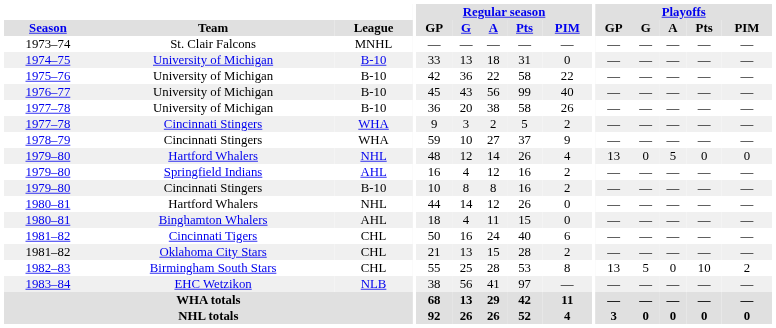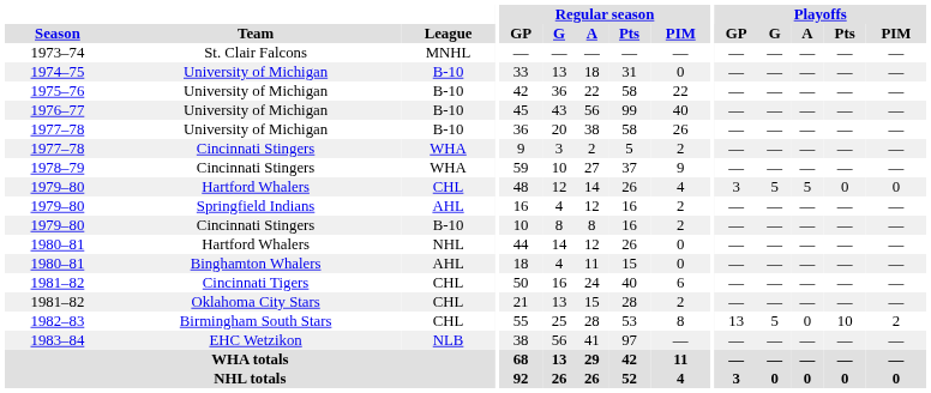 <table border="0" cellpadding="1" cellspacing="0" style="text-align:center; width:60em">
 <tr bgcolor="#e0e0e0">
 <th colspan="3" bgcolor="#ffffff"></th>
 <th rowspan="100" bgcolor="#ffffff"></th>
 <th colspan="5"><a href='#'>Regular season</a></th>
 <th rowspan="100" bgcolor="#ffffff"></th>
 <th colspan="5"><a href='#'>Playoffs</a></th>
 </tr>
 <tr bgcolor="#e0e0e0">
 <th><a href='#'>Season</a></th>
 <th>Team</th>
 <th>League</th>
 <th>GP</th>
 <th><a href='#'>G</a></th>
 <th><a href='#'>A</a></th>
 <th><a href='#'>Pts</a></th>
 <th><a href='#'>PIM</a></th>
 <th>GP</th>
 <th>G</th>
 <th>A</th>
 <th>Pts</th>
 <th>PIM</th>
 </tr>
 <tr>
 <td>1973–74</td>
 <td>St. Clair Falcons</td>
 <td>MNHL</td>
 <td>—</td>
 <td>—</td>
 <td>—</td>
 <td>—</td>
 <td>—</td>
 <td>—</td>
 <td>—</td>
 <td>—</td>
 <td>—</td>
 <td>—</td>
 </tr>
 <tr bgcolor="#f0f0f0">
 <td><a href='#'>1974–75</a></td>
 <td><a href='#'>University of Michigan</a></td>
 <td><a href='#'>B-10</a></td>
 <td>33</td>
 <td>13</td>
 <td>18</td>
 <td>31</td>
 <td>0</td>
 <td>—</td>
 <td>—</td>
 <td>—</td>
 <td>—</td>
 <td>—</td>
 </tr>
 <tr>
 <td><a href='#'>1975–76</a></td>
 <td>University of Michigan</td>
 <td>B-10</td>
 <td>42</td>
 <td>36</td>
 <td>22</td>
 <td>58</td>
 <td>22</td>
 <td>—</td>
 <td>—</td>
 <td>—</td>
 <td>—</td>
 <td>—</td>
 </tr>
 <tr bgcolor="#f0f0f0">
 <td><a href='#'>1976–77</a></td>
 <td>University of Michigan</td>
 <td>B-10</td>
 <td>45</td>
 <td>43</td>
 <td>56</td>
 <td>99</td>
 <td>40</td>
 <td>—</td>
 <td>—</td>
 <td>—</td>
 <td>—</td>
 <td>—</td>
 </tr>
 <tr>
 <td><a href='#'>1977–78</a></td>
 <td>University of Michigan</td>
 <td>B-10</td>
 <td>36</td>
 <td>20</td>
 <td>38</td>
 <td>58</td>
 <td>26</td>
 <td>—</td>
 <td>—</td>
 <td>—</td>
 <td>—</td>
 <td>—</td>
 </tr>
 <tr bgcolor="#f0f0f0">
 <td><a href='#'>1977–78</a></td>
 <td><a href='#'>Cincinnati Stingers</a></td>
 <td><a href='#'>WHA</a></td>
 <td>9</td>
 <td>3</td>
 <td>2</td>
 <td>5</td>
 <td>2</td>
 <td>—</td>
 <td>—</td>
 <td>—</td>
 <td>—</td>
 <td>—</td>
 </tr>
 <tr>
 <td><a href='#'>1978–79</a></td>
 <td>Cincinnati Stingers</td>
 <td>WHA</td>
 <td>59</td>
 <td>10</td>
 <td>27</td>
 <td>37</td>
 <td>9</td>
 <td>—</td>
 <td>—</td>
 <td>—</td>
 <td>—</td>
 <td>—</td>
 </tr>
 <tr bgcolor="#f0f0f0">
 <td><a href='#'>1979–80</a></td>
 <td><a href='#'>Hartford Whalers</a></td>
-<td><a href='#'>NHL</a></td>
+<td><a href='#'>CHL</a></td>
 <td>48</td>
 <td>12</td>
 <td>14</td>
 <td>26</td>
 <td>4</td>
-<td>13</td>
-<td>0</td>
+<td>3</td>
+<td>5</td>
 <td>5</td>
 <td>0</td>
 <td>0</td>
 </tr>
 <tr>
 <td><a href='#'>1979–80</a></td>
 <td><a href='#'>Springfield Indians</a></td>
 <td><a href='#'>AHL</a></td>
 <td>16</td>
 <td>4</td>
 <td>12</td>
 <td>16</td>
 <td>2</td>
 <td>—</td>
 <td>—</td>
 <td>—</td>
 <td>—</td>
 <td>—</td>
 </tr>
 <tr bgcolor="#f0f0f0">
 <td><a href='#'>1979–80</a></td>
 <td>Cincinnati Stingers</td>
 <td>B-10</td>
 <td>10</td>
 <td>8</td>
 <td>8</td>
 <td>16</td>
 <td>2</td>
 <td>—</td>
 <td>—</td>
 <td>—</td>
 <td>—</td>
 <td>—</td>
 </tr>
 <tr>
 <td><a href='#'>1980–81</a></td>
 <td>Hartford Whalers</td>
 <td>NHL</td>
 <td>44</td>
 <td>14</td>
 <td>12</td>
 <td>26</td>
 <td>0</td>
 <td>—</td>
 <td>—</td>
 <td>—</td>
 <td>—</td>
 <td>—</td>
 </tr>
 <tr bgcolor="#f0f0f0">
 <td><a href='#'>1980–81</a></td>
 <td><a href='#'>Binghamton Whalers</a></td>
 <td>AHL</td>
 <td>18</td>
 <td>4</td>
 <td>11</td>
 <td>15</td>
 <td>0</td>
 <td>—</td>
 <td>—</td>
 <td>—</td>
 <td>—</td>
 <td>—</td>
 </tr>
 <tr>
 <td><a href='#'>1981–82</a></td>
 <td><a href='#'>Cincinnati Tigers</a></td>
 <td>CHL</td>
 <td>50</td>
 <td>16</td>
 <td>24</td>
 <td>40</td>
 <td>6</td>
 <td>—</td>
 <td>—</td>
 <td>—</td>
 <td>—</td>
 <td>—</td>
 </tr>
 <tr bgcolor="#f0f0f0">
 <td>1981–82</td>
 <td><a href='#'>Oklahoma City Stars</a></td>
 <td>CHL</td>
 <td>21</td>
 <td>13</td>
 <td>15</td>
 <td>28</td>
 <td>2</td>
 <td>—</td>
 <td>—</td>
 <td>—</td>
 <td>—</td>
 <td>—</td>
 </tr>
 <tr>
 <td><a href='#'>1982–83</a></td>
 <td><a href='#'>Birmingham South Stars</a></td>
 <td>CHL</td>
 <td>55</td>
 <td>25</td>
 <td>28</td>
 <td>53</td>
 <td>8</td>
 <td>13</td>
 <td>5</td>
 <td>0</td>
 <td>10</td>
 <td>2</td>
 </tr>
 <tr bgcolor="#f0f0f0">
 <td><a href='#'>1983–84</a></td>
 <td><a href='#'>EHC Wetzikon</a></td>
 <td><a href='#'>NLB</a></td>
 <td>38</td>
 <td>56</td>
 <td>41</td>
 <td>97</td>
 <td>—</td>
 <td>—</td>
 <td>—</td>
 <td>—</td>
 <td>—</td>
 <td>—</td>
 </tr>
 <tr bgcolor="#e0e0e0">
 <th colspan="3">WHA totals</th>
 <th>68</th>
 <th>13</th>
 <th>29</th>
 <th>42</th>
 <th>11</th>
 <th>—</th>
 <th>—</th>
 <th>—</th>
 <th>—</th>
 <th>—</th>
 </tr>
 <tr bgcolor="#e0e0e0">
 <th colspan="3">NHL totals</th>
 <th>92</th>
 <th>26</th>
 <th>26</th>
 <th>52</th>
 <th>4</th>
 <th>3</th>
 <th>0</th>
 <th>0</th>
 <th>0</th>
 <th>0</th>
 </tr>
 </table>
